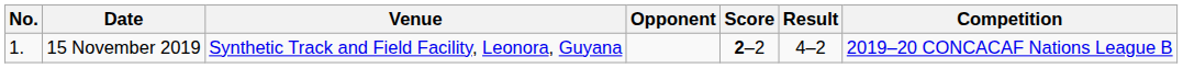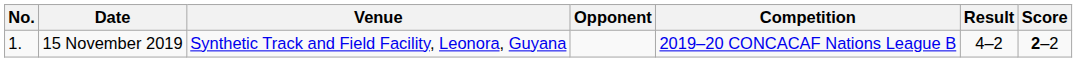 <table class="wikitable">
 <tr>
 <th>No.</th>
 <th>Date</th>
 <th>Venue</th>
 <th>Opponent</th>
+<th>Competition</th>
+<th>Result</th>
 <th>Score</th>
-<th>Result</th>
-<th>Competition</th>
 </tr>
 <tr>
 <td>1.</td>
 <td>15 November 2019</td>
 <td><a href='#'>Synthetic Track and Field Facility</a>, <a href='#'>Leonora</a>, <a href='#'>Guyana</a></td>
 <td></td>
+<td><a href='#'>2019–20 CONCACAF Nations League B</a></td>
+<td align=center>4–2</td>
 <td align=center><strong>2</strong>–2</td>
-<td align=center>4–2</td>
-<td><a href='#'>2019–20 CONCACAF Nations League B</a></td>
 </tr>
 </table>
